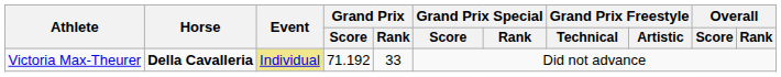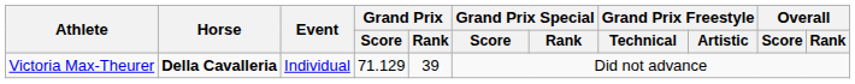 <table class=wikitable style="font-size:90%">
 <tr>
 <th rowspan="2">Athlete</th>
 <th rowspan="2">Horse</th>
 <th rowspan="2">Event</th>
 <th colspan="2">Grand Prix</th>
 <th colspan="2">Grand Prix Special</th>
 <th colspan="2">Grand Prix Freestyle</th>
 <th colspan="2">Overall</th>
 </tr>
 <tr style="font-size:95%">
 <th>Score</th>
 <th>Rank</th>
 <th>Score</th>
 <th>Rank</th>
 <th>Technical</th>
 <th>Artistic</th>
 <th>Score</th>
 <th>Rank</th>
 </tr>
 <tr align=center>
 <td align=left><a href='#'>Victoria Max-Theurer</a></td>
 <td align=left><strong>Della Cavalleria</strong></td>
-<td align=left style="background: khaki;"><a href='#'>Individual</a></td>
-<td>71.192</td>
-<td>33</td>
+<td align=left><a href='#'>Individual</a></td>
+<td>71.129</td>
+<td>39</td>
 <td colspan=6>Did not advance</td>
 </tr>
 </table>
